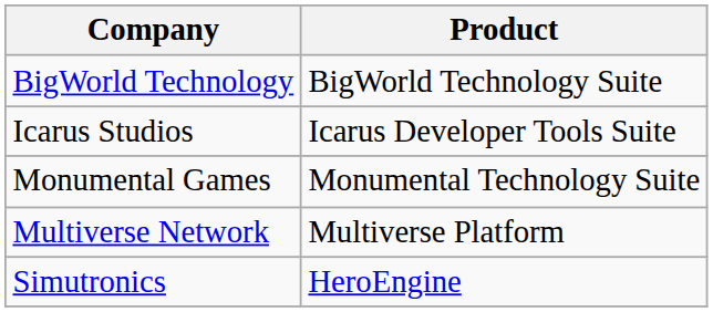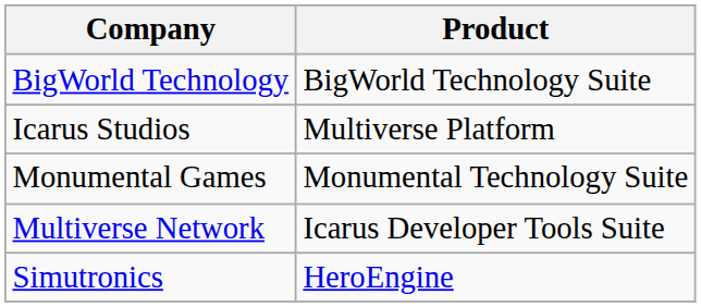 <table class="wikitable">
 <tr>
 <th>Company</th>
 <th>Product</th>
 </tr>
 <tr>
 <td><a href='#'>BigWorld Technology</a></td>
 <td>BigWorld Technology Suite</td>
 </tr>
 <tr>
 <td>Icarus Studios</td>
-<td>Icarus Developer Tools Suite</td>
+<td>Multiverse Platform</td>
 </tr>
 <tr>
 <td>Monumental Games</td>
 <td>Monumental Technology Suite</td>
 </tr>
 <tr>
 <td><a href='#'>Multiverse Network</a></td>
-<td>Multiverse Platform</td>
+<td>Icarus Developer Tools Suite</td>
 </tr>
 <tr>
 <td><a href='#'>Simutronics</a></td>
 <td><a href='#'>HeroEngine</a></td>
 </tr>
 </table>
